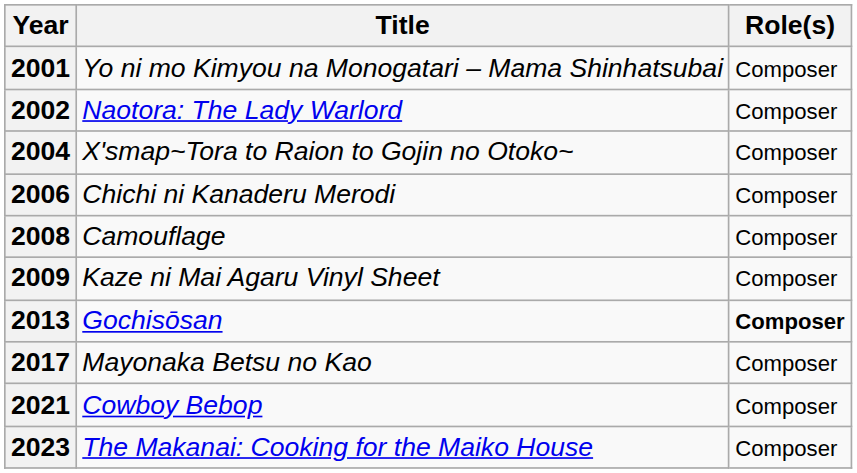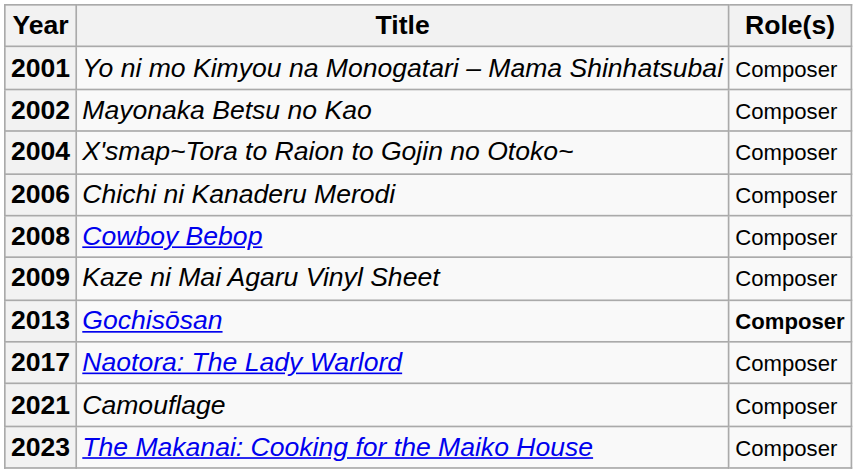 <table class="wikitable">
 <tr>
 <th>Year</th>
 <th>Title</th>
 <th>Role(s)</th>
 </tr>
 <tr>
 <th>2001</th>
 <td><em>Yo ni mo Kimyou na Monogatari – Mama Shinhatsubai</em></td>
 <td><small>Composer</small></td>
 </tr>
 <tr>
 <th>2002</th>
-<td><em><a href='#'>Naotora: The Lady Warlord</a></em></td>
+<td><em>Mayonaka Betsu no Kao</em></td>
 <td><small>Composer</small></td>
 </tr>
 <tr>
 <th>2004</th>
 <td><em>X'smap~Tora to Raion to Gojin no Otoko~</em></td>
 <td><small>Composer</small></td>
 </tr>
 <tr>
 <th>2006</th>
 <td><em>Chichi ni Kanaderu Merodi</em></td>
 <td><small>Composer</small></td>
 </tr>
 <tr>
 <th>2008</th>
-<td><em>Camouflage</em></td>
+<td><a href='#'><em>Cowboy Bebop</em></a></td>
 <td><small>Composer</small></td>
 </tr>
 <tr>
 <th>2009</th>
 <td><em>Kaze ni Mai Agaru Vinyl Sheet</em></td>
 <td><small>Composer</small></td>
 </tr>
 <tr>
 <th>2013</th>
 <td><em><a href='#'>Gochisōsan</a></em></td>
 <td><strong><small>Composer</small></strong></td>
 </tr>
 <tr>
 <th>2017</th>
-<td><em>Mayonaka Betsu no Kao</em></td>
+<td><em><a href='#'>Naotora: The Lady Warlord</a></em></td>
 <td><small>Composer</small></td>
 </tr>
 <tr>
 <th>2021</th>
-<td><a href='#'><em>Cowboy Bebop</em></a></td>
+<td><em>Camouflage</em></td>
 <td><small>Composer</small></td>
 </tr>
 <tr>
 <th>2023</th>
 <td><em><a href='#'>The Makanai: Cooking for the Maiko House</a></em></td>
 <td><small>Composer</small></td>
 </tr>
 </table>
